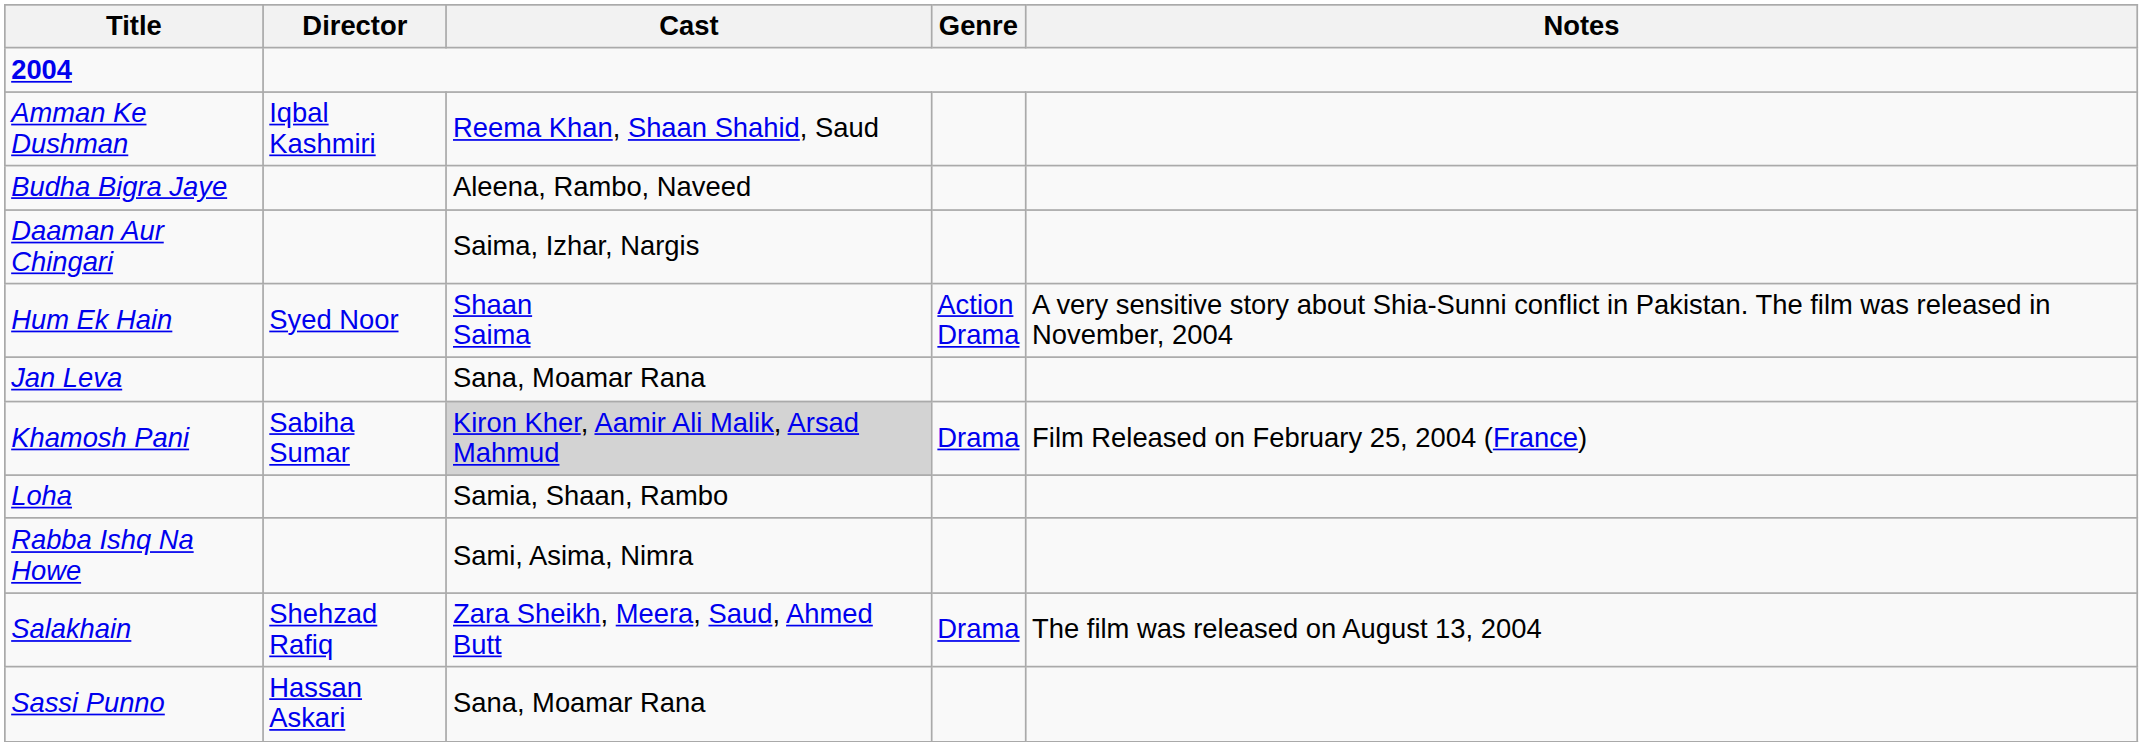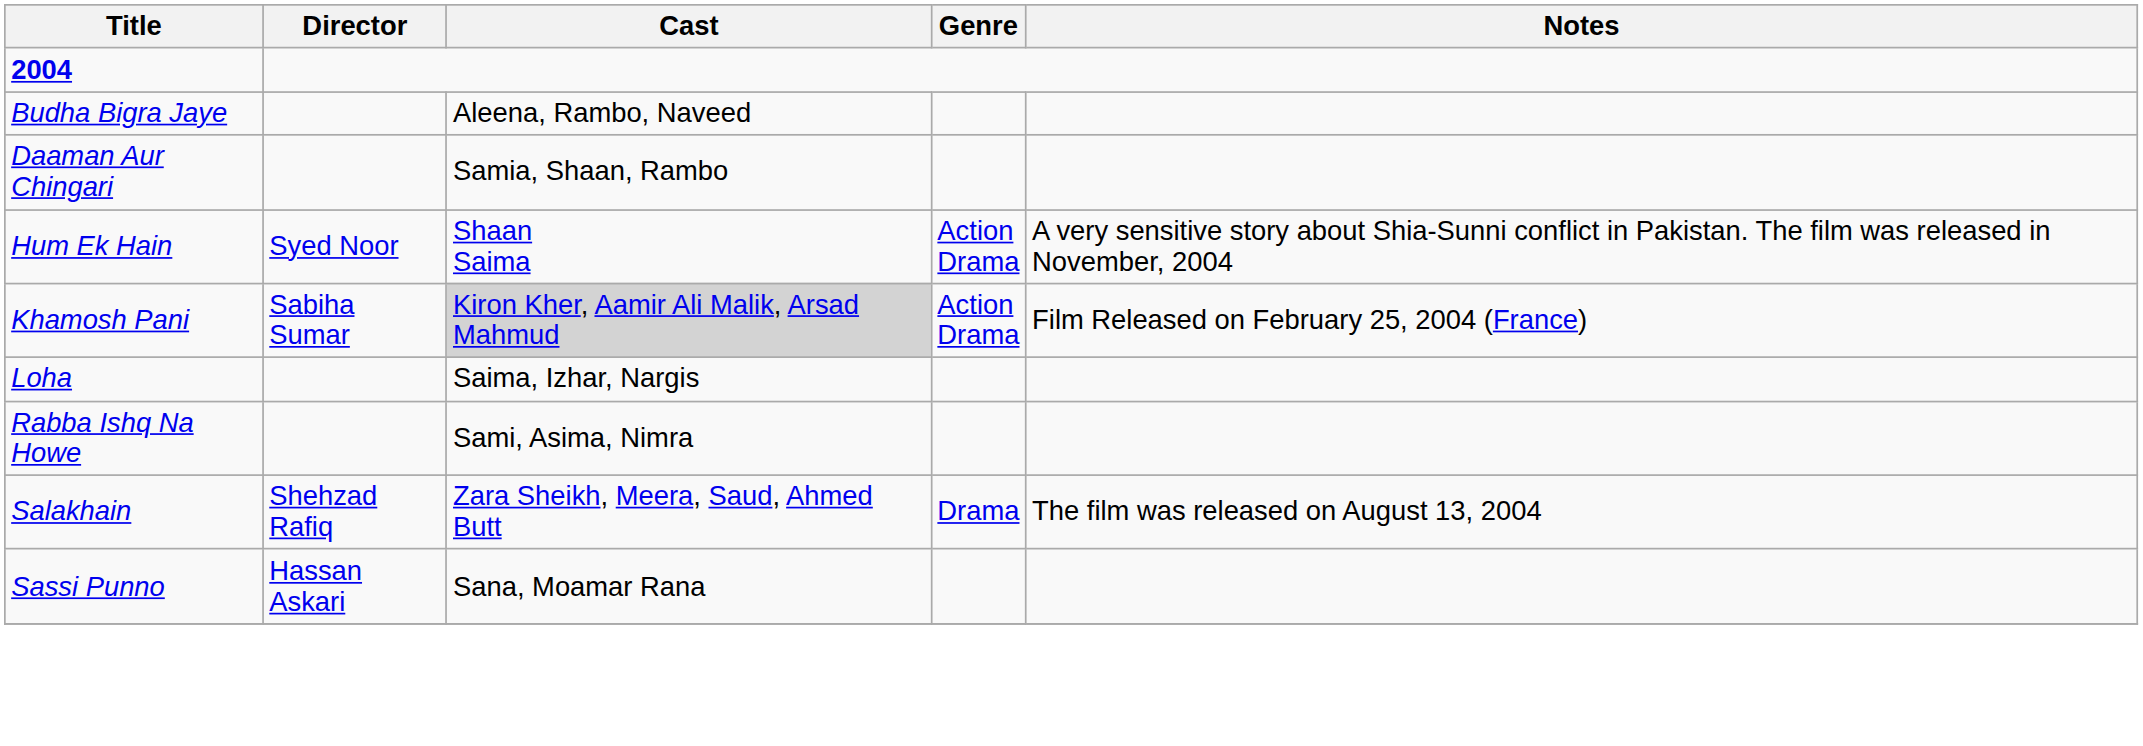 <table class="wikitable">
 <tr>
 <th>Title</th>
 <th>Director</th>
 <th>Cast</th>
 <th>Genre</th>
 <th>Notes</th>
 </tr>
 <tr>
 <td><strong><a href='#'>2004</a></strong></td>
 </tr>
 <tr>
-<td><em><a href='#'>Amman Ke Dushman</a></em></td>
-<td><a href='#'>Iqbal Kashmiri</a></td>
-<td><a href='#'>Reema Khan</a>, <a href='#'>Shaan Shahid</a>, Saud</td>
-<td></td>
-<td></td>
-</tr>
-<tr>
 <td><em><a href='#'>Budha Bigra Jaye</a></em></td>
 <td></td>
 <td>Aleena, Rambo, Naveed</td>
 <td></td>
 <td></td>
 </tr>
 <tr>
 <td><em><a href='#'>Daaman Aur Chingari</a></em></td>
 <td></td>
-<td>Saima, Izhar, Nargis</td>
+<td>Samia, Shaan, Rambo</td>
 <td></td>
 <td></td>
 </tr>
 <tr>
 <td><em><a href='#'>Hum Ek Hain</a></em></td>
 <td><a href='#'>Syed Noor</a></td>
 <td><a href='#'>Shaan</a><br><a href='#'>Saima</a></td>
 <td><a href='#'>Action</a><br><a href='#'>Drama</a></td>
 <td>A very sensitive story about Shia-Sunni conflict in Pakistan. The film was released in November, 2004</td>
 </tr>
 <tr>
-<td><em><a href='#'>Jan Leva</a></em></td>
-<td></td>
-<td>Sana, Moamar Rana</td>
-<td></td>
-<td></td>
-</tr>
-<tr>
 <td><em><a href='#'>Khamosh Pani</a></em></td>
 <td><a href='#'>Sabiha Sumar</a></td>
 <td style="background: lightgrey;"><a href='#'>Kiron Kher</a>, <a href='#'>Aamir Ali Malik</a>, <a href='#'>Arsad Mahmud</a></td>
-<td><a href='#'>Drama</a></td>
+<td><a href='#'>Action</a><br><a href='#'>Drama</a></td>
 <td>Film Released on February 25, 2004 (<a href='#'>France</a>)</td>
 </tr>
 <tr>
 <td><em><a href='#'>Loha</a></em></td>
 <td></td>
-<td>Samia, Shaan, Rambo</td>
+<td>Saima, Izhar, Nargis</td>
 <td></td>
 <td></td>
 </tr>
 <tr>
 <td><em><a href='#'>Rabba Ishq Na Howe</a></em></td>
 <td></td>
 <td>Sami, Asima, Nimra</td>
 <td></td>
 <td></td>
 </tr>
 <tr>
 <td><em><a href='#'>Salakhain</a></em></td>
 <td><a href='#'>Shehzad Rafiq</a></td>
 <td><a href='#'>Zara Sheikh</a>, <a href='#'>Meera</a>, <a href='#'>Saud</a>, <a href='#'>Ahmed Butt</a></td>
 <td><a href='#'>Drama</a></td>
 <td>The film was released on August 13, 2004</td>
 </tr>
 <tr>
 <td><em><a href='#'>Sassi Punno</a></em></td>
 <td><a href='#'>Hassan Askari</a></td>
 <td>Sana, Moamar Rana</td>
 <td></td>
 <td></td>
 </tr>
 <tr>
 </tr>
 </table>
